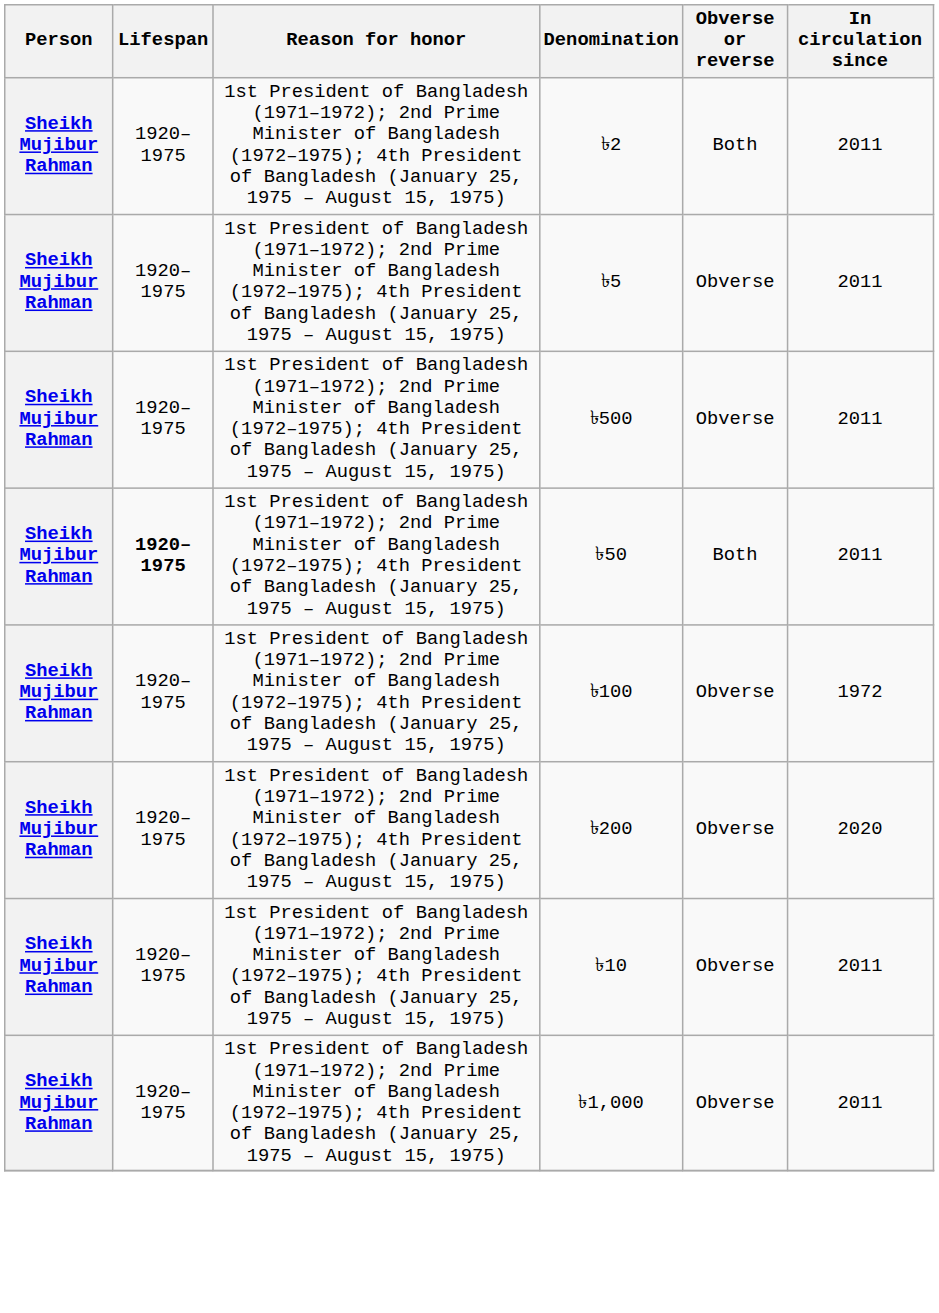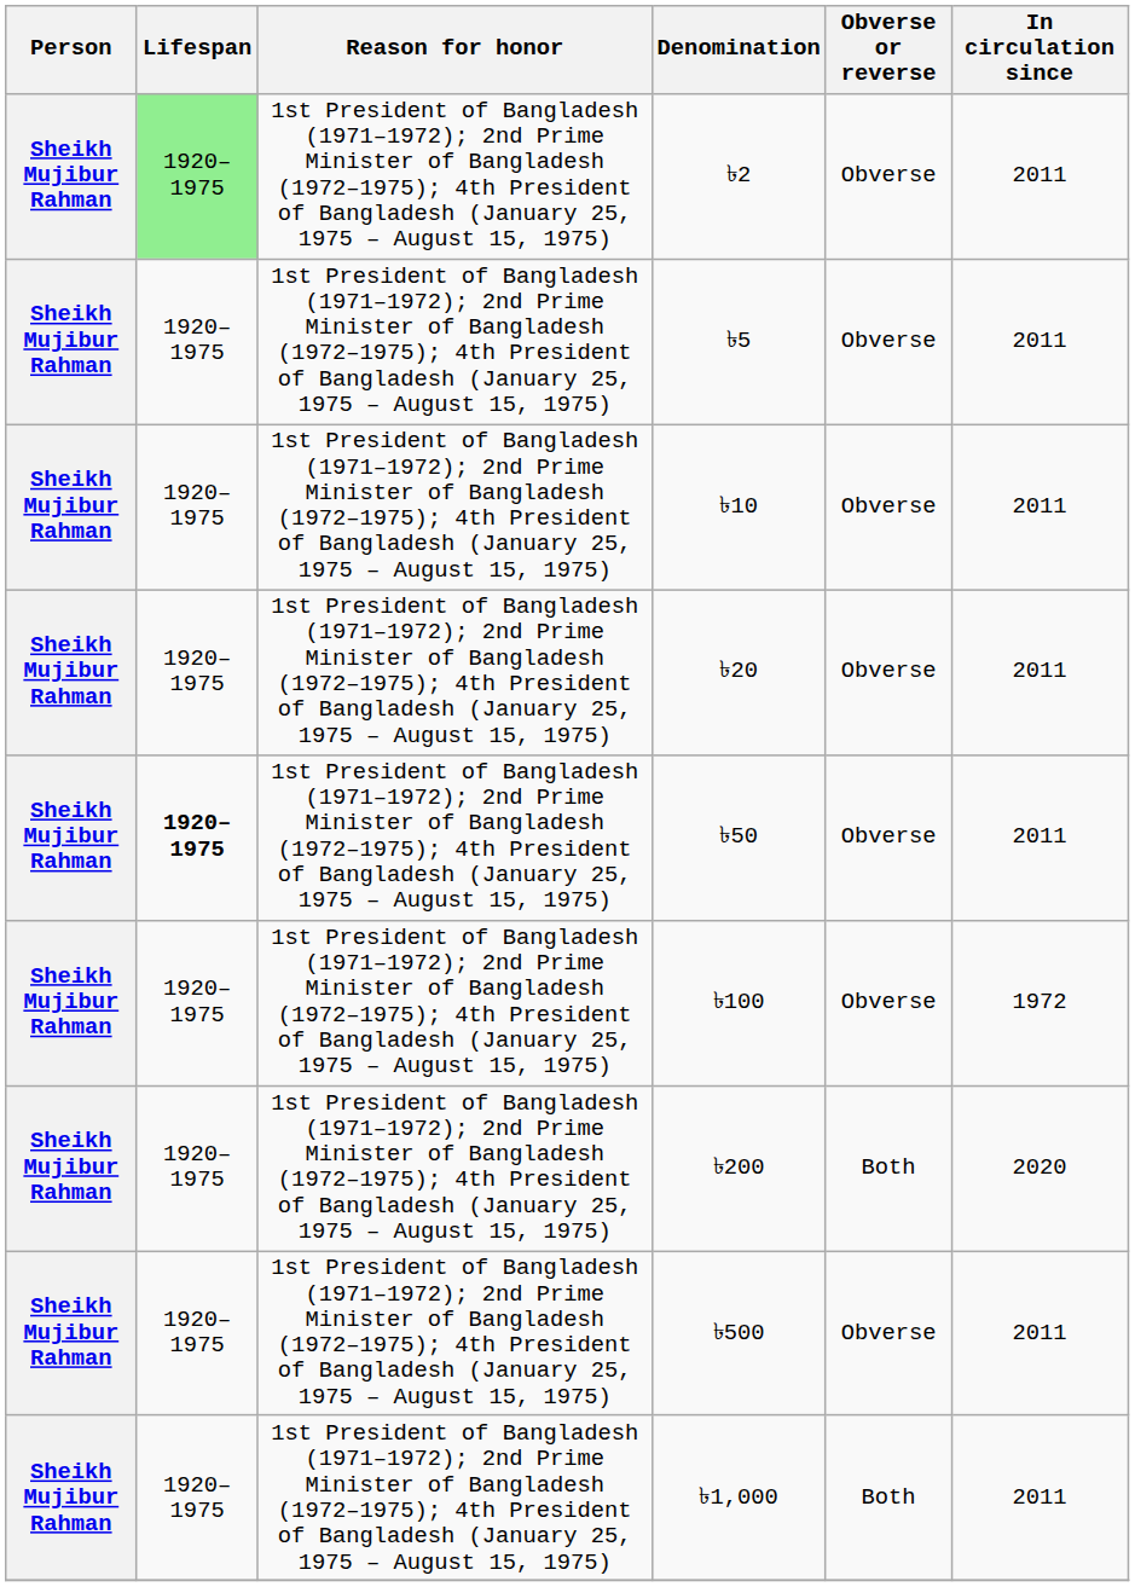 <table class="wikitable" style="font-size: 95%; text-align:center;">
 <tr>
 <th>Person</th>
 <th>Lifespan</th>
 <th>Reason for honor</th>
 <th>Denomination</th>
 <th>Obverse or reverse</th>
 <th>In circulation since</th>
 </tr>
 <tr>
 <th><a href='#'>Sheikh Mujibur Rahman</a></th>
-<td>1920–1975</td>
+<td style="background: lightgreen;">1920–1975</td>
 <td>1st President of Bangladesh (1971–1972); 2nd Prime Minister of Bangladesh (1972–1975); 4th President of Bangladesh (January 25, 1975 – August 15, 1975)</td>
 <td>৳2</td>
-<td>Both</td>
+<td>Obverse</td>
 <td>2011</td>
 </tr>
 <tr>
 <th><a href='#'>Sheikh Mujibur Rahman</a></th>
 <td>1920–1975</td>
 <td>1st President of Bangladesh (1971–1972); 2nd Prime Minister of Bangladesh (1972–1975); 4th President of Bangladesh (January 25, 1975 – August 15, 1975)</td>
 <td>৳5</td>
 <td>Obverse</td>
 <td>2011</td>
 </tr>
 <tr>
 <th><a href='#'>Sheikh Mujibur Rahman</a></th>
 <td>1920–1975</td>
 <td>1st President of Bangladesh (1971–1972); 2nd Prime Minister of Bangladesh (1972–1975); 4th President of Bangladesh (January 25, 1975 – August 15, 1975)</td>
-<td>৳500</td>
+<td>৳10</td>
+<td>Obverse</td>
+<td>2011</td>
+</tr>
+<tr>
+<th><a href='#'>Sheikh Mujibur Rahman</a></th>
+<td>1920–1975</td>
+<td>1st President of Bangladesh (1971–1972); 2nd Prime Minister of Bangladesh (1972–1975); 4th President of Bangladesh (January 25, 1975 – August 15, 1975)</td>
+<td>৳20</td>
 <td>Obverse</td>
 <td>2011</td>
 </tr>
 <tr>
 <th><a href='#'>Sheikh Mujibur Rahman</a></th>
 <td><strong>1920–1975</strong></td>
 <td>1st President of Bangladesh (1971–1972); 2nd Prime Minister of Bangladesh (1972–1975); 4th President of Bangladesh (January 25, 1975 – August 15, 1975)</td>
 <td>৳50</td>
-<td>Both</td>
+<td>Obverse</td>
 <td>2011</td>
 </tr>
 <tr>
 <th><a href='#'>Sheikh Mujibur Rahman</a></th>
 <td>1920–1975</td>
 <td>1st President of Bangladesh (1971–1972); 2nd Prime Minister of Bangladesh (1972–1975); 4th President of Bangladesh (January 25, 1975 – August 15, 1975)</td>
 <td>৳100</td>
 <td>Obverse</td>
 <td>1972</td>
 </tr>
 <tr>
 <th><a href='#'>Sheikh Mujibur Rahman</a></th>
 <td>1920–1975</td>
 <td>1st President of Bangladesh (1971–1972); 2nd Prime Minister of Bangladesh (1972–1975); 4th President of Bangladesh (January 25, 1975 – August 15, 1975)</td>
 <td>৳200</td>
-<td>Obverse</td>
+<td>Both</td>
 <td>2020</td>
 </tr>
 <tr>
 <th><a href='#'>Sheikh Mujibur Rahman</a></th>
 <td>1920–1975</td>
 <td>1st President of Bangladesh (1971–1972); 2nd Prime Minister of Bangladesh (1972–1975); 4th President of Bangladesh (January 25, 1975 – August 15, 1975)</td>
-<td>৳10</td>
+<td>৳500</td>
 <td>Obverse</td>
 <td>2011</td>
 </tr>
 <tr>
 <th><a href='#'>Sheikh Mujibur Rahman</a></th>
 <td>1920–1975</td>
 <td>1st President of Bangladesh (1971–1972); 2nd Prime Minister of Bangladesh (1972–1975); 4th President of Bangladesh (January 25, 1975 – August 15, 1975)</td>
 <td>৳1,000</td>
-<td>Obverse</td>
+<td>Both</td>
 <td>2011</td>
 </tr>
 <tr>
 </tr>
 </table>
